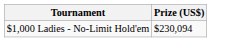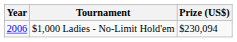 <table class="wikitable">
 <tr>
+<th>Year</th>
 <th>Tournament</th>
 <th>Prize (US$)</th>
 </tr>
 <tr>
+<td><a href='#'>2006</a></td>
 <td>$1,000 Ladies - No-Limit Hold'em</td>
 <td>$230,094</td>
 </tr>
 </table>
